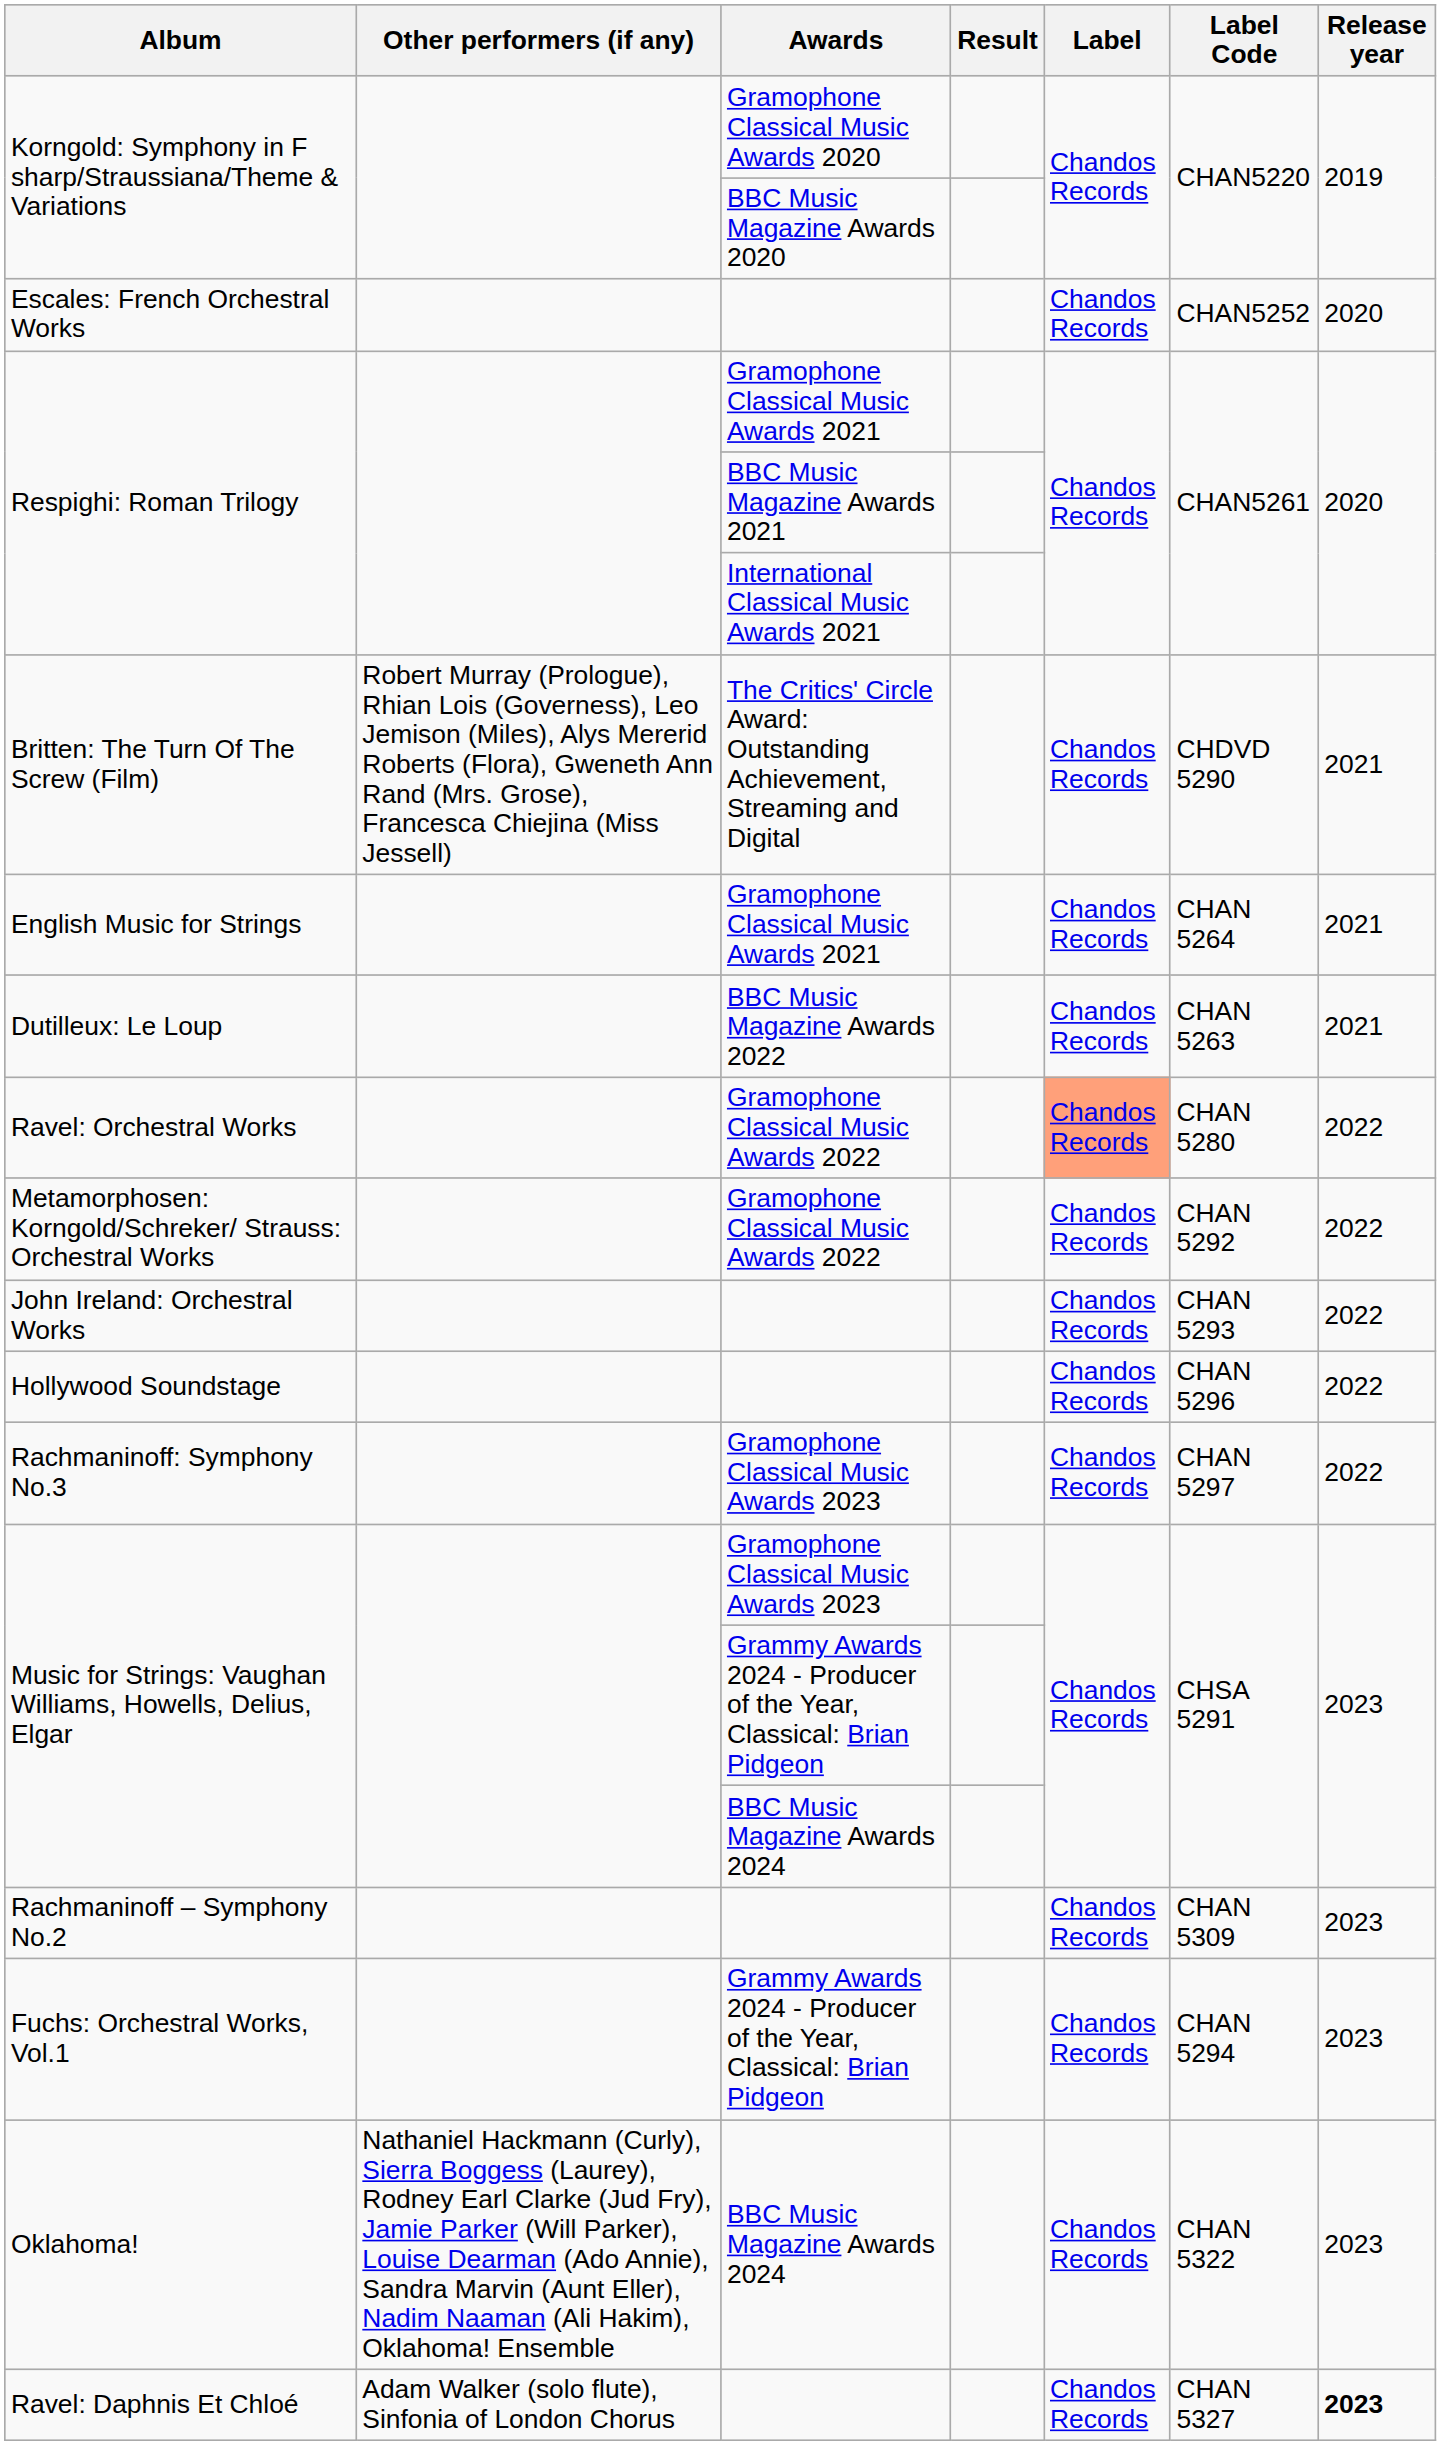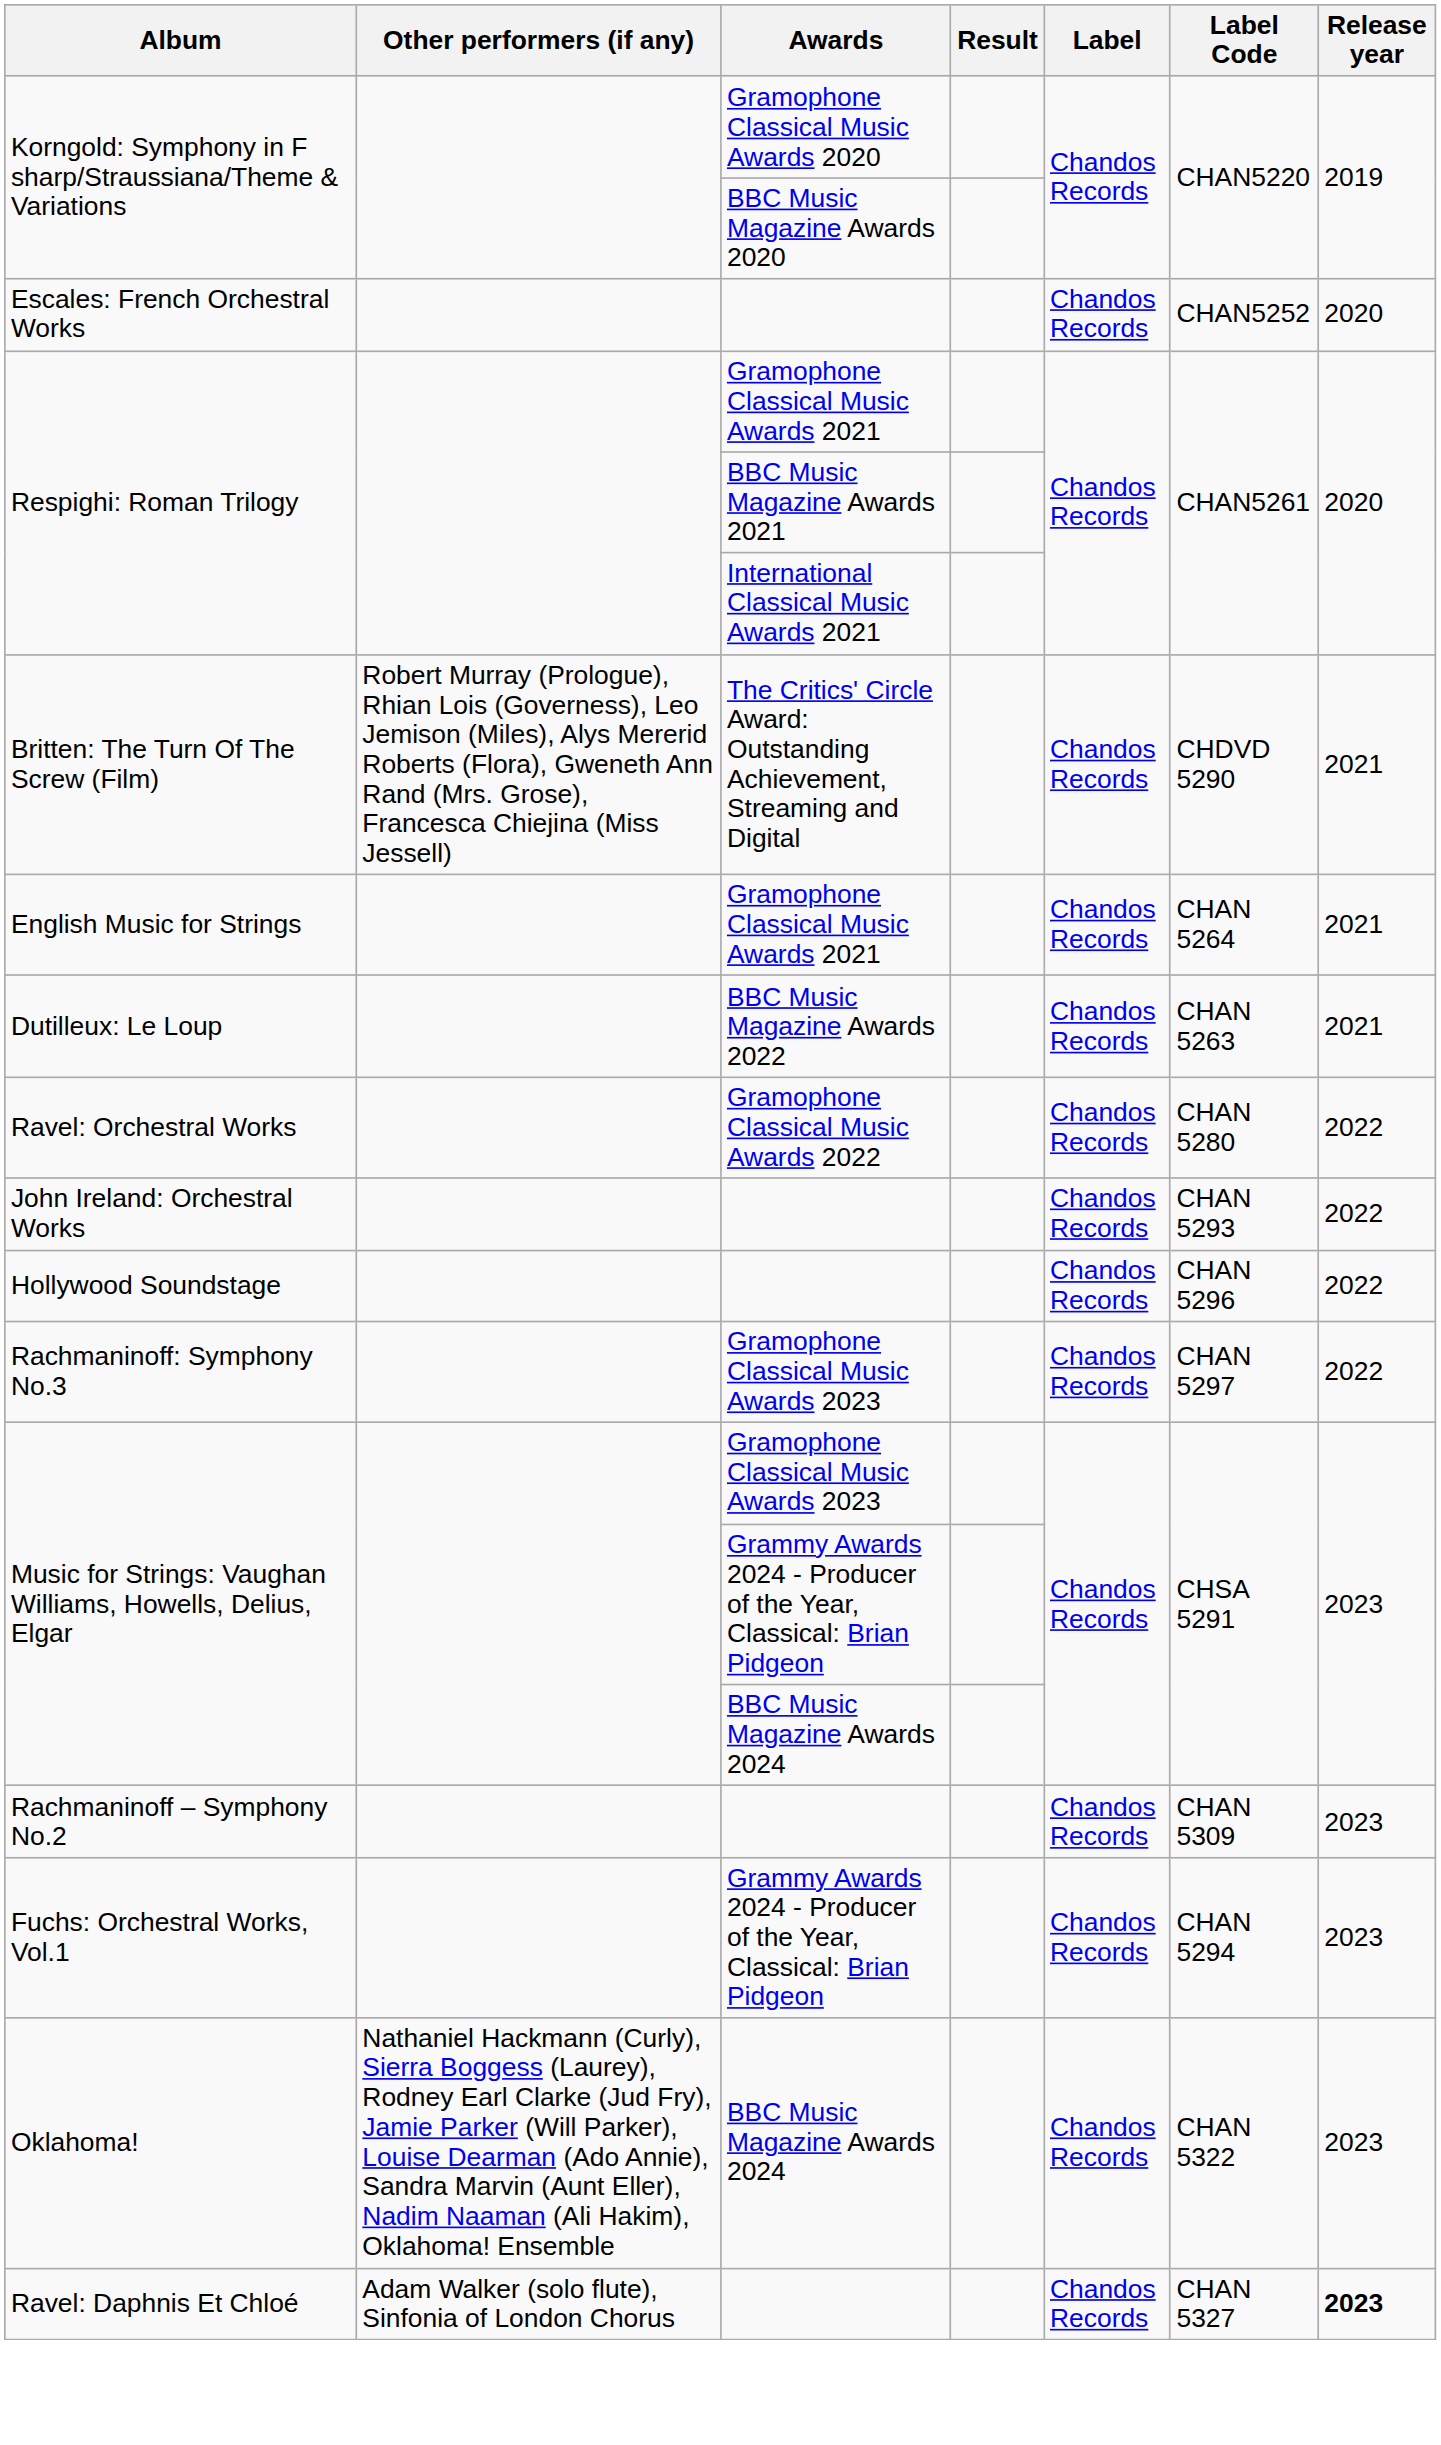 <table class="wikitable">
 <tr>
 <th>Album</th>
 <th>Other performers (if any)</th>
 <th>Awards</th>
 <th>Result</th>
 <th>Label</th>
 <th>Label Code</th>
 <th>Release year</th>
 </tr>
 <tr>
 <td rowspan="2">Korngold: Symphony in F sharp/Straussiana/Theme & Variations</td>
 <td rowspan="2"></td>
 <td><a href='#'>Gramophone Classical Music Awards</a> 2020</td>
 <td></td>
 <td rowspan="2"><a href='#'>Chandos Records</a></td>
 <td rowspan="2">CHAN5220</td>
 <td rowspan="2">2019</td>
 </tr>
 <tr>
 <td><a href='#'>BBC Music Magazine</a> Awards 2020</td>
 <td></td>
 </tr>
 <tr>
 <td>Escales: French Orchestral Works</td>
 <td></td>
 <td></td>
 <td></td>
 <td><a href='#'>Chandos Records</a></td>
 <td>CHAN5252</td>
 <td>2020</td>
 </tr>
 <tr>
 <td rowspan="3">Respighi: Roman Trilogy</td>
 <td rowspan="3"></td>
 <td><a href='#'>Gramophone Classical Music Awards</a> 2021</td>
 <td></td>
 <td rowspan="3"><a href='#'>Chandos Records</a></td>
 <td rowspan="3">CHAN5261</td>
 <td rowspan="3">2020</td>
 </tr>
 <tr>
 <td><a href='#'>BBC Music Magazine</a> Awards 2021</td>
 <td></td>
 </tr>
 <tr>
 <td><a href='#'>International Classical Music Awards</a> 2021</td>
 <td></td>
 </tr>
 <tr>
 <td>Britten: The Turn Of The Screw (Film)</td>
 <td>Robert Murray (Prologue), Rhian Lois (Governess), Leo Jemison (Miles), Alys Mererid Roberts (Flora), Gweneth Ann Rand (Mrs. Grose), Francesca Chiejina (Miss Jessell)</td>
 <td><a href='#'>The Critics' Circle</a> Award: Outstanding Achievement, Streaming and Digital</td>
 <td></td>
 <td><a href='#'>Chandos Records</a></td>
 <td>CHDVD 5290</td>
 <td>2021</td>
 </tr>
 <tr>
 <td>English Music for Strings</td>
 <td></td>
 <td><a href='#'>Gramophone Classical Music Awards</a> 2021</td>
 <td></td>
 <td><a href='#'>Chandos Records</a></td>
 <td>CHAN 5264</td>
 <td>2021</td>
 </tr>
 <tr>
 <td>Dutilleux: Le Loup</td>
 <td></td>
 <td><a href='#'>BBC Music Magazine</a> Awards 2022</td>
 <td></td>
 <td><a href='#'>Chandos Records</a></td>
 <td>CHAN 5263</td>
 <td>2021</td>
 </tr>
 <tr>
 <td>Ravel: Orchestral Works</td>
 <td></td>
 <td><a href='#'>Gramophone Classical Music Awards</a> 2022</td>
 <td></td>
-<td style="background: lightsalmon;"><a href='#'>Chandos Records</a></td>
+<td><a href='#'>Chandos Records</a></td>
 <td>CHAN 5280</td>
-<td>2022</td>
-</tr>
-<tr>
-<td>Metamorphosen: Korngold/Schreker/ Strauss: Orchestral Works</td>
-<td></td>
-<td><a href='#'>Gramophone Classical Music Awards</a> 2022</td>
-<td></td>
-<td><a href='#'>Chandos Records</a></td>
-<td>CHAN 5292</td>
 <td>2022</td>
 </tr>
 <tr>
 <td>John Ireland: Orchestral Works</td>
 <td></td>
 <td></td>
 <td></td>
 <td><a href='#'>Chandos Records</a></td>
 <td>CHAN 5293</td>
 <td>2022</td>
 </tr>
 <tr>
 <td>Hollywood Soundstage</td>
 <td></td>
 <td></td>
 <td></td>
 <td><a href='#'>Chandos Records</a></td>
 <td>CHAN 5296</td>
 <td>2022</td>
 </tr>
 <tr>
 <td>Rachmaninoff: Symphony No.3</td>
 <td></td>
 <td><a href='#'>Gramophone Classical Music Awards</a> 2023</td>
 <td></td>
 <td><a href='#'>Chandos Records</a></td>
 <td>CHAN 5297</td>
 <td>2022</td>
 </tr>
 <tr>
 <td rowspan="3">Music for Strings: Vaughan Williams, Howells, Delius, Elgar</td>
 <td rowspan="3"></td>
 <td><a href='#'>Gramophone Classical Music Awards</a> 2023</td>
 <td></td>
 <td rowspan="3"><a href='#'>Chandos Records</a></td>
 <td rowspan="3">CHSA 5291</td>
 <td rowspan="3">2023</td>
 </tr>
 <tr>
 <td><a href='#'>Grammy Awards</a> 2024 - Producer of the Year, Classical: <a href='#'>Brian Pidgeon</a></td>
 <td></td>
 </tr>
 <tr>
 <td><a href='#'>BBC Music Magazine</a> Awards 2024</td>
 <td></td>
 </tr>
 <tr>
 <td>Rachmaninoff – Symphony No.2</td>
 <td></td>
 <td></td>
 <td></td>
 <td><a href='#'>Chandos Records</a></td>
 <td>CHAN 5309</td>
 <td>2023</td>
 </tr>
 <tr>
 <td>Fuchs: Orchestral Works, Vol.1</td>
 <td></td>
 <td><a href='#'>Grammy Awards</a> 2024 - Producer of the Year, Classical: <a href='#'>Brian Pidgeon</a></td>
 <td></td>
 <td><a href='#'>Chandos Records</a></td>
 <td>CHAN 5294</td>
 <td>2023</td>
 </tr>
 <tr>
 <td>Oklahoma!</td>
 <td>Nathaniel Hackmann (Curly), <a href='#'>Sierra Boggess</a> (Laurey), Rodney Earl Clarke (Jud Fry), <a href='#'>Jamie Parker</a> (Will Parker), <a href='#'>Louise Dearman</a> (Ado Annie), Sandra Marvin (Aunt Eller), <a href='#'>Nadim Naaman</a> (Ali Hakim), Oklahoma! Ensemble</td>
 <td><a href='#'>BBC Music Magazine</a> Awards 2024</td>
 <td></td>
 <td><a href='#'>Chandos Records</a></td>
 <td>CHAN 5322</td>
 <td>2023</td>
 </tr>
 <tr>
 <td>Ravel: Daphnis Et Chloé</td>
 <td>Adam Walker (solo flute), Sinfonia of London Chorus</td>
 <td></td>
 <td></td>
 <td><a href='#'>Chandos Records</a></td>
 <td>CHAN 5327</td>
 <td><strong>2023</strong></td>
 </tr>
 </table>
